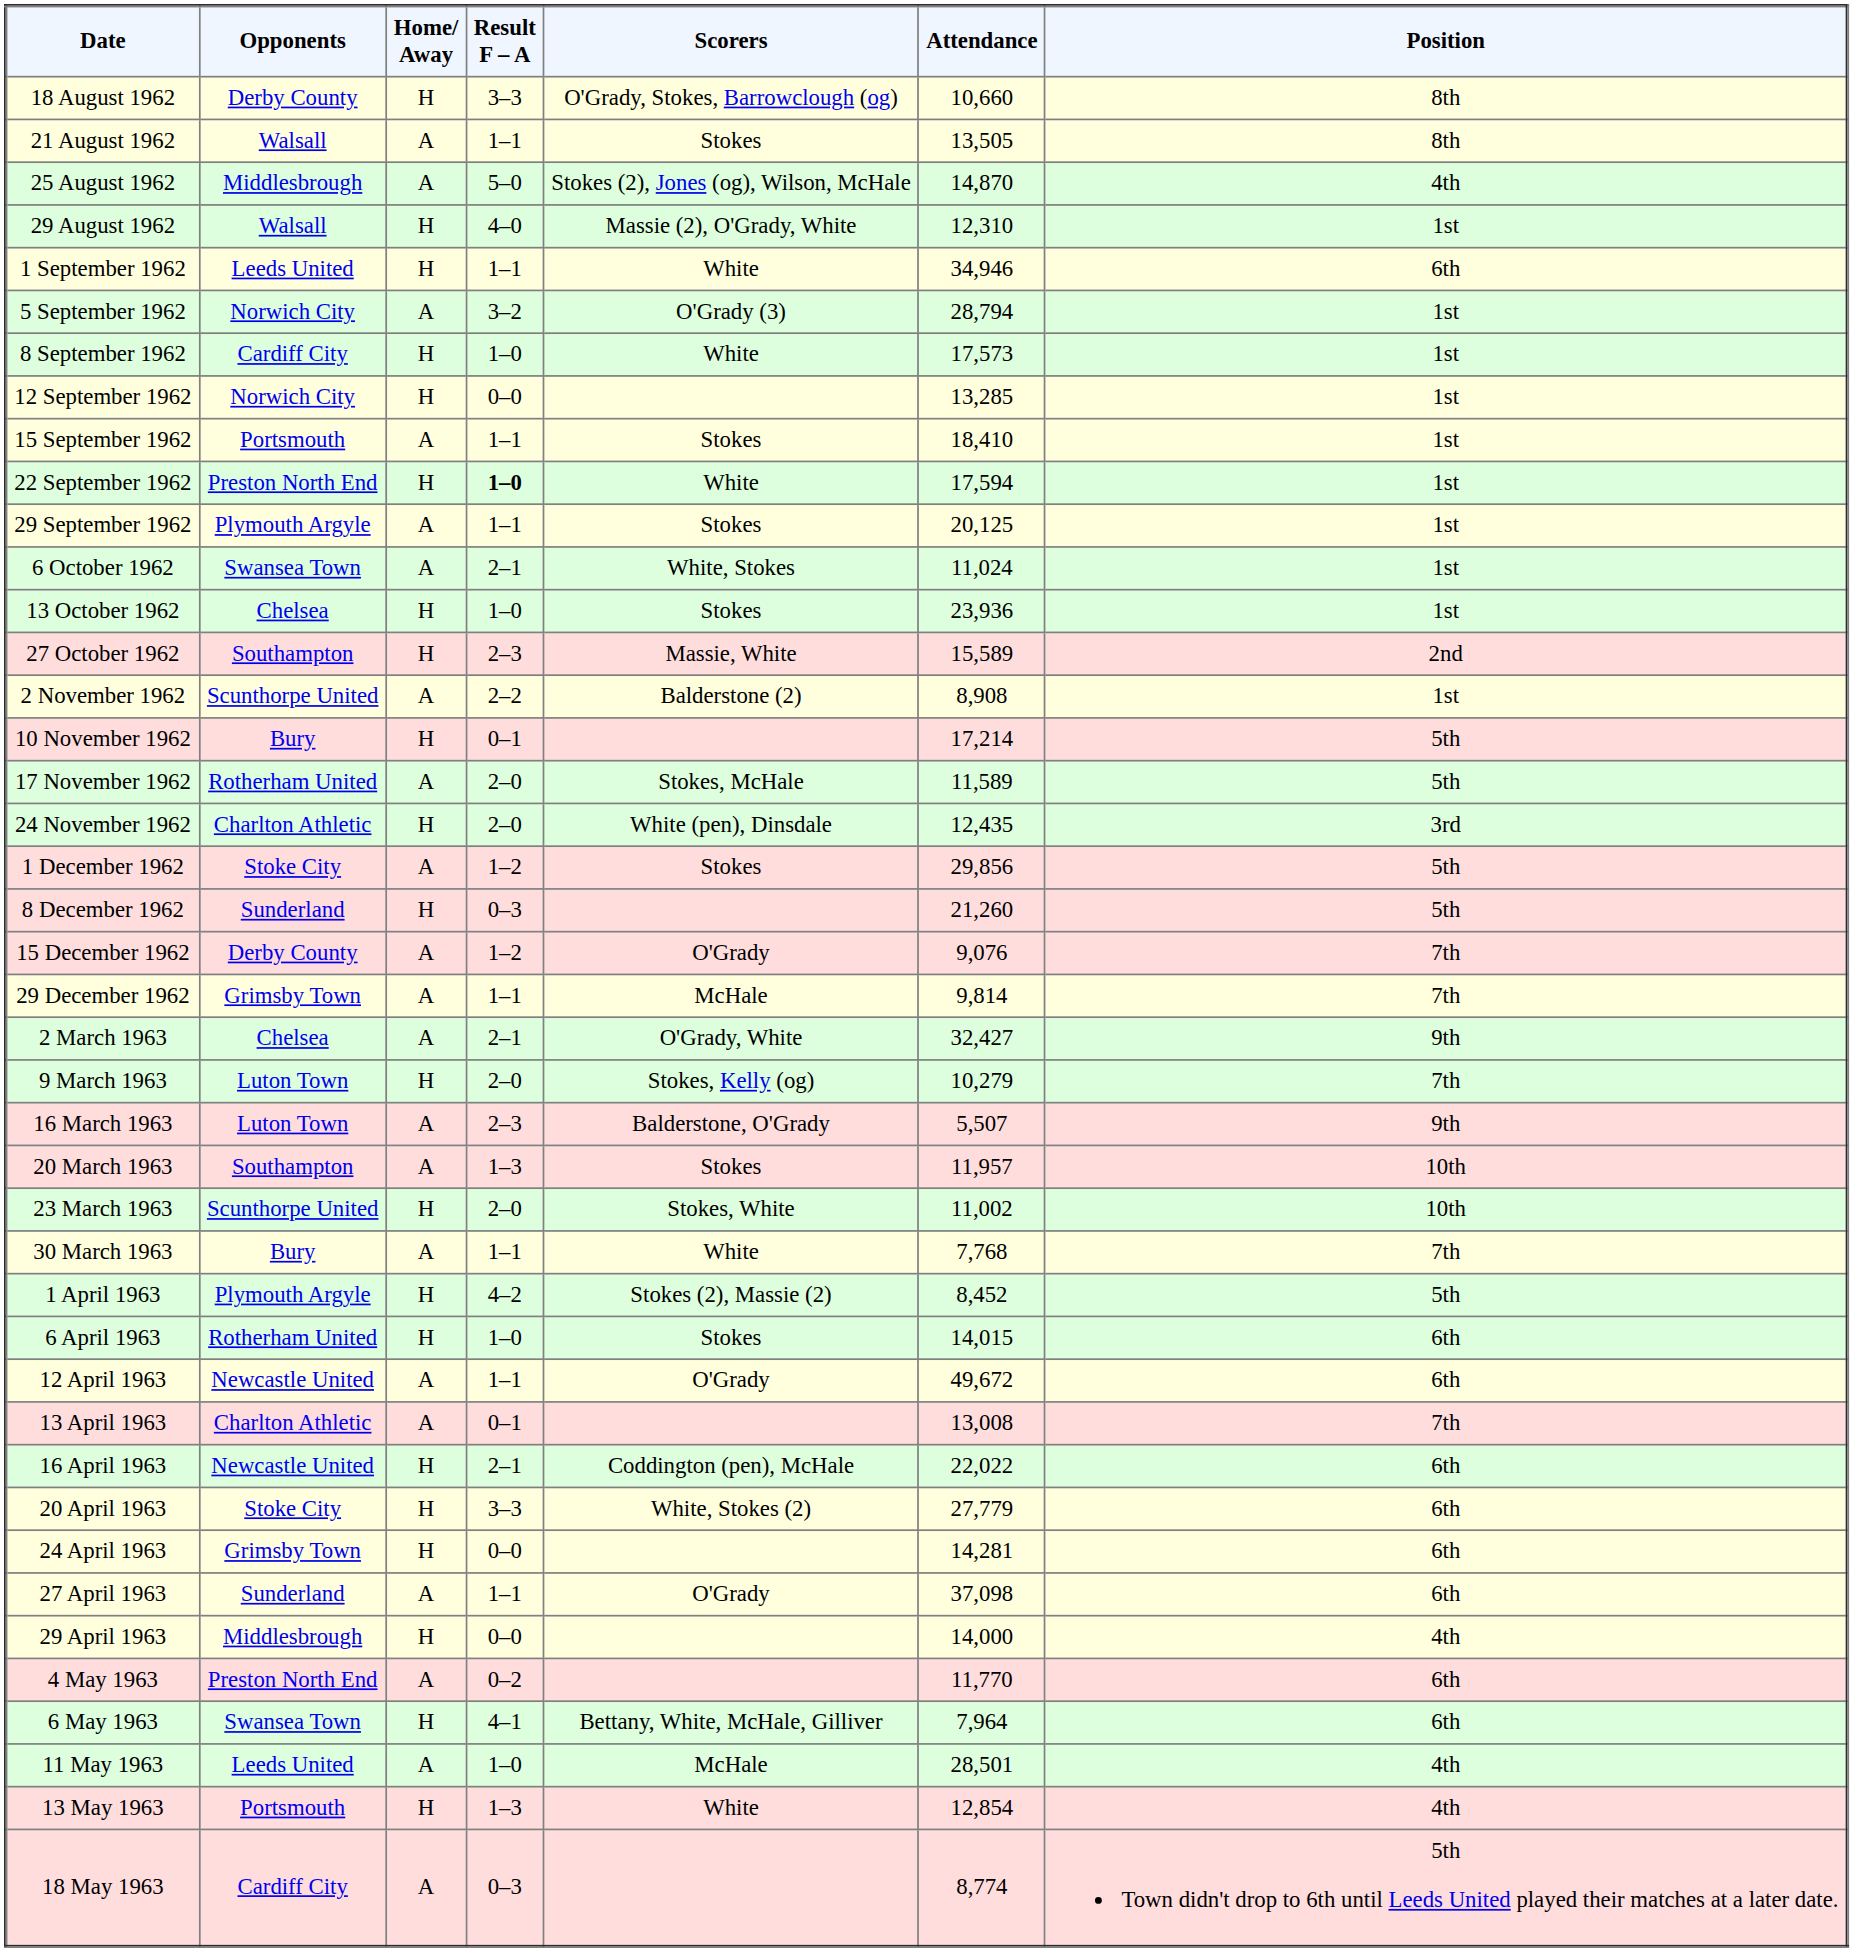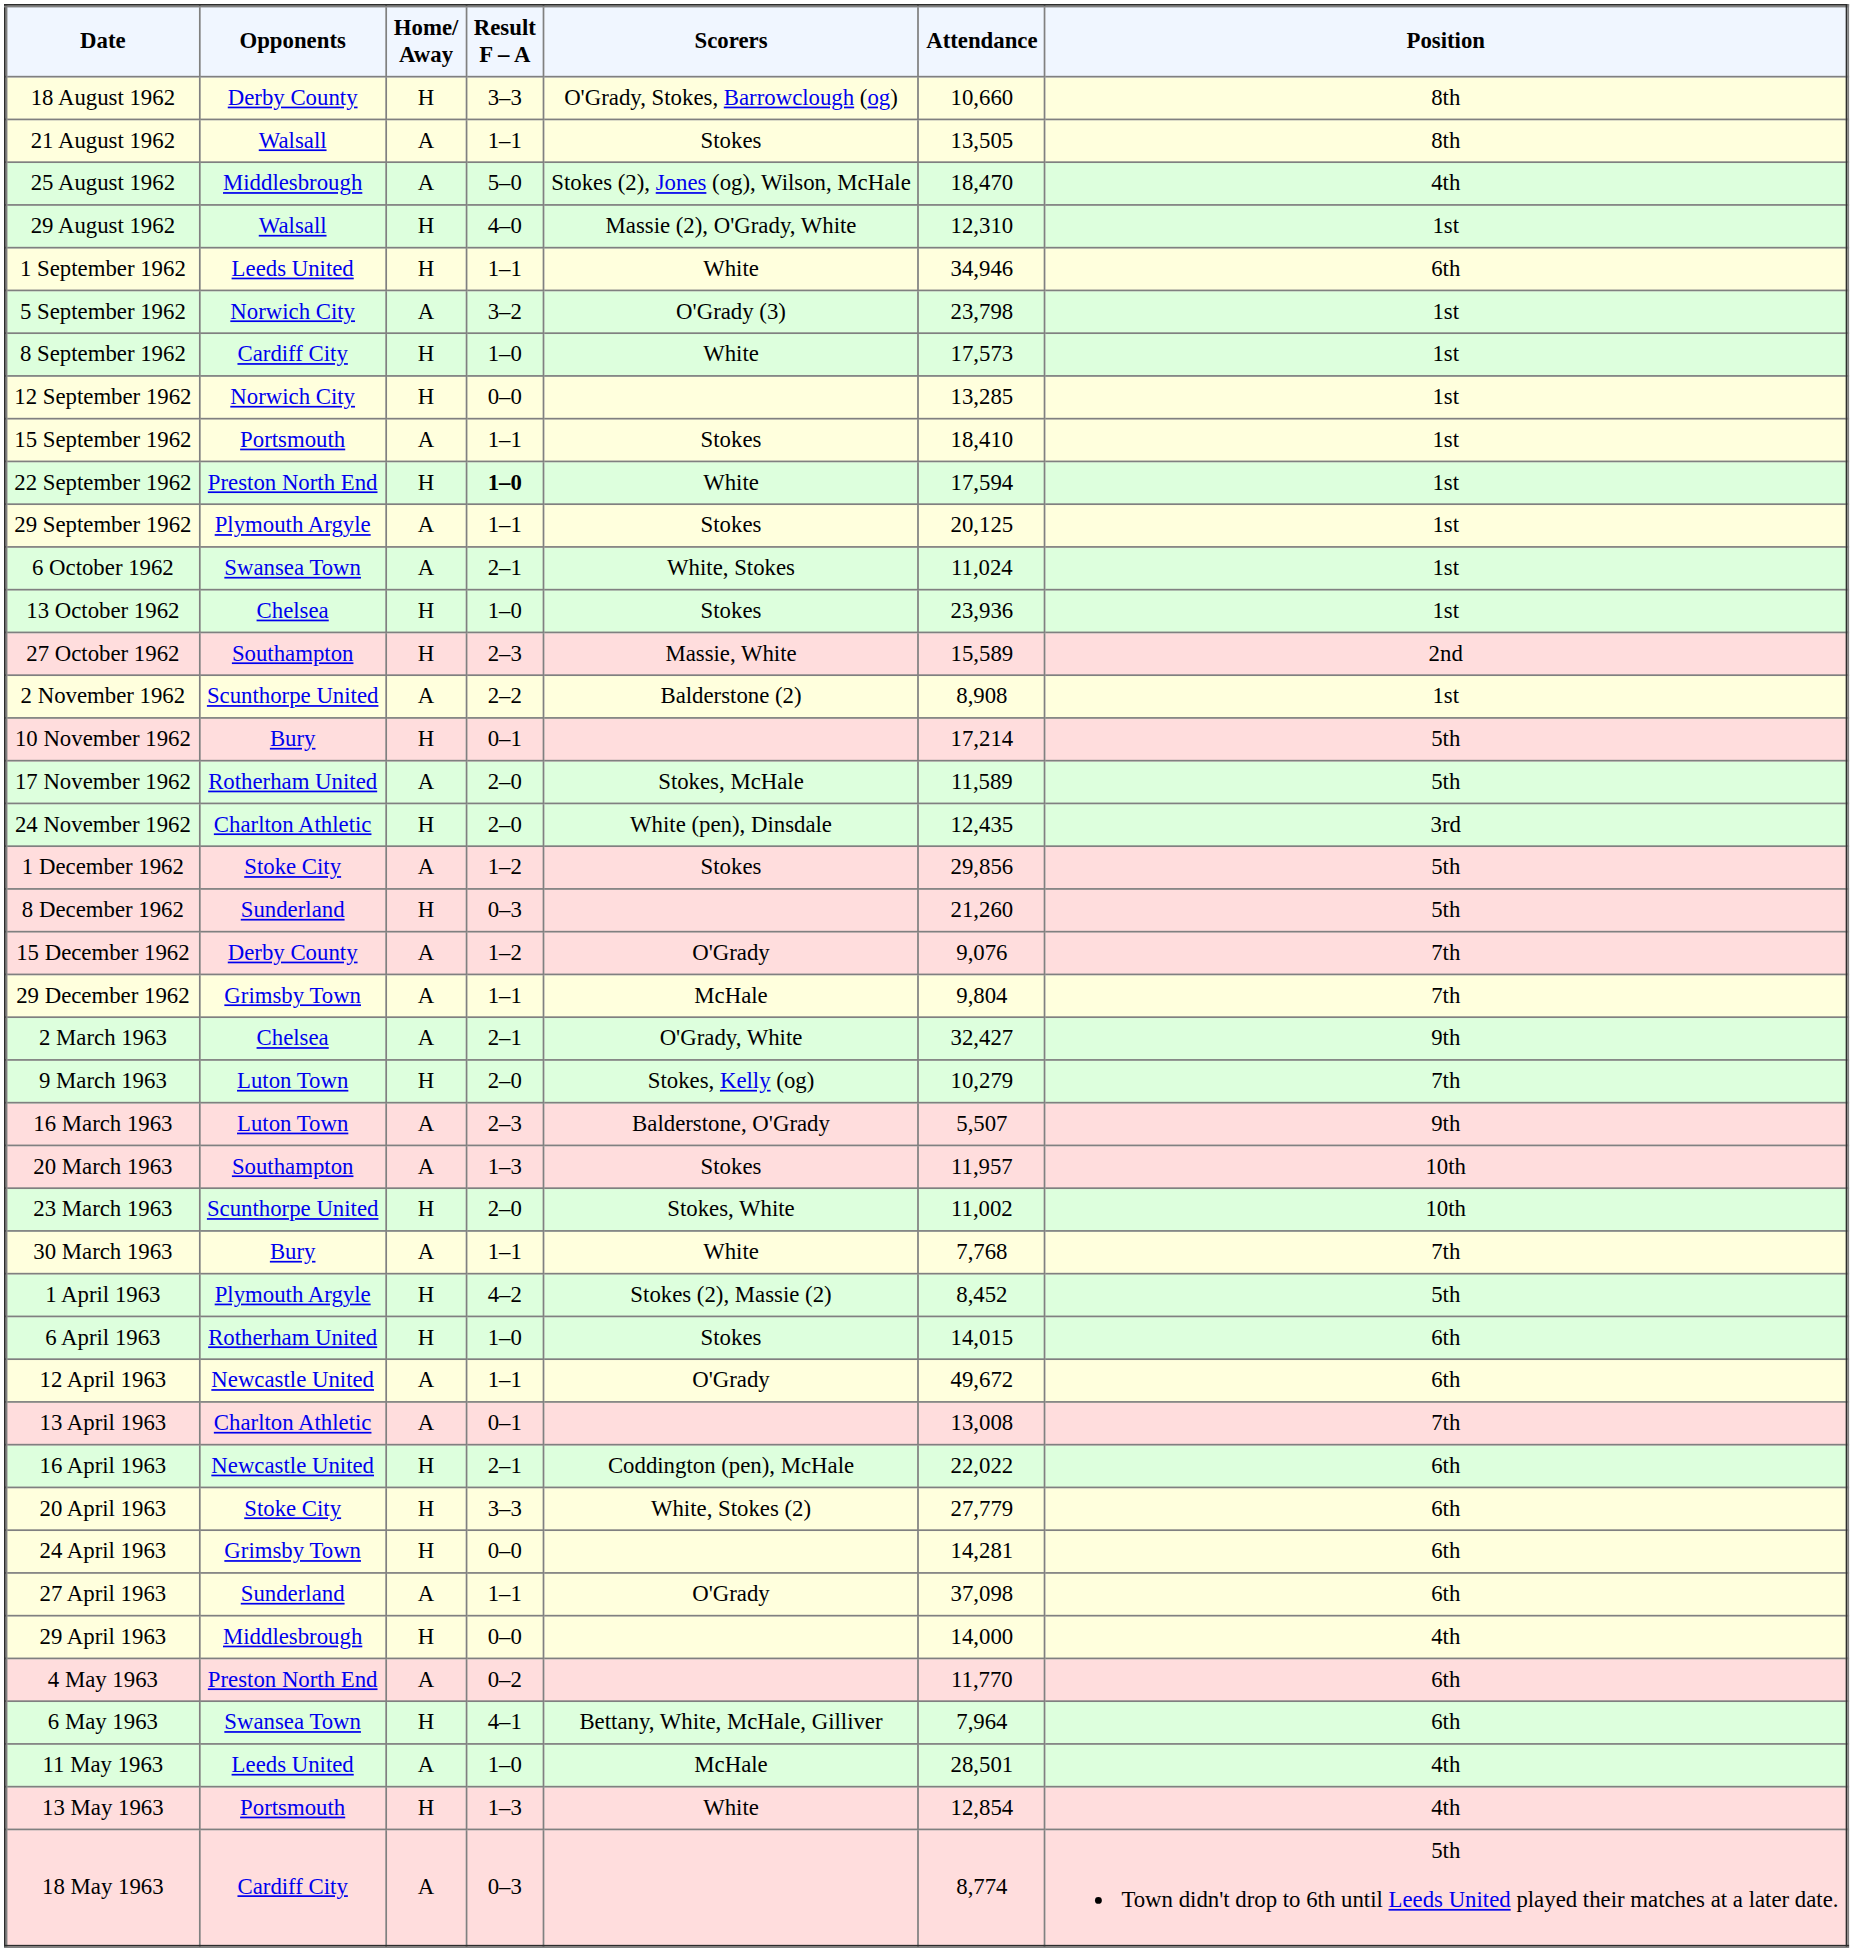 <table border="2" cellpadding="4" style="border-collapse:collapse; text-align:center; font-size:smaller;">
 <tr style="background:#f0f6ff;">
 <th><strong>Date</strong></th>
 <th><strong>Opponents</strong></th>
 <th><strong>Home/<br>Away</strong></th>
 <th><strong>Result<br>F – A</strong></th>
 <th><strong>Scorers</strong></th>
 <th><strong>Attendance</strong></th>
 <th><strong>Position</strong></th>
 </tr>
 <tr style="background:#ffd;">
 <td>18 August 1962</td>
 <td><a href='#'>Derby County</a></td>
 <td>H</td>
 <td>3–3</td>
 <td>O'Grady, Stokes, <a href='#'>Barrowclough</a> (<a href='#'>og</a>)</td>
 <td>10,660</td>
 <td>8th</td>
 </tr>
 <tr style="background:#ffd;">
 <td>21 August 1962</td>
 <td><a href='#'>Walsall</a></td>
 <td>A</td>
 <td>1–1</td>
 <td>Stokes</td>
 <td>13,505</td>
 <td>8th</td>
 </tr>
 <tr style="background:#dfd;">
 <td>25 August 1962</td>
 <td><a href='#'>Middlesbrough</a></td>
 <td>A</td>
 <td>5–0</td>
 <td>Stokes (2), <a href='#'>Jones</a> (og), Wilson, McHale</td>
-<td>14,870</td>
+<td>18,470</td>
 <td>4th</td>
 </tr>
 <tr style="background:#dfd;">
 <td>29 August 1962</td>
 <td><a href='#'>Walsall</a></td>
 <td>H</td>
 <td>4–0</td>
 <td>Massie (2), O'Grady, White</td>
 <td>12,310</td>
 <td>1st</td>
 </tr>
 <tr style="background:#ffd;">
 <td>1 September 1962</td>
 <td><a href='#'>Leeds United</a></td>
 <td>H</td>
 <td>1–1</td>
 <td>White</td>
 <td>34,946</td>
 <td>6th</td>
 </tr>
 <tr style="background:#dfd;">
 <td>5 September 1962</td>
 <td><a href='#'>Norwich City</a></td>
 <td>A</td>
 <td>3–2</td>
 <td>O'Grady (3)</td>
-<td>28,794</td>
+<td>23,798</td>
 <td>1st</td>
 </tr>
 <tr style="background:#dfd;">
 <td>8 September 1962</td>
 <td><a href='#'>Cardiff City</a></td>
 <td>H</td>
 <td>1–0</td>
 <td>White</td>
 <td>17,573</td>
 <td>1st</td>
 </tr>
 <tr style="background:#ffd;">
 <td>12 September 1962</td>
 <td><a href='#'>Norwich City</a></td>
 <td>H</td>
 <td>0–0</td>
 <td></td>
 <td>13,285</td>
 <td>1st</td>
 </tr>
 <tr style="background:#ffd;">
 <td>15 September 1962</td>
 <td><a href='#'>Portsmouth</a></td>
 <td>A</td>
 <td>1–1</td>
 <td>Stokes</td>
 <td>18,410</td>
 <td>1st</td>
 </tr>
 <tr style="background:#dfd;">
 <td>22 September 1962</td>
 <td><a href='#'>Preston North End</a></td>
 <td>H</td>
 <td><strong>1–0</strong></td>
 <td>White</td>
 <td>17,594</td>
 <td>1st</td>
 </tr>
 <tr style="background:#ffd;">
 <td>29 September 1962</td>
 <td><a href='#'>Plymouth Argyle</a></td>
 <td>A</td>
 <td>1–1</td>
 <td>Stokes</td>
 <td>20,125</td>
 <td>1st</td>
 </tr>
 <tr style="background:#dfd;">
 <td>6 October 1962</td>
 <td><a href='#'>Swansea Town</a></td>
 <td>A</td>
 <td>2–1</td>
 <td>White, Stokes</td>
 <td>11,024</td>
 <td>1st</td>
 </tr>
 <tr style="background:#dfd;">
 <td>13 October 1962</td>
 <td><a href='#'>Chelsea</a></td>
 <td>H</td>
 <td>1–0</td>
 <td>Stokes</td>
 <td>23,936</td>
 <td>1st</td>
 </tr>
 <tr style="background:#fdd;">
 <td>27 October 1962</td>
 <td><a href='#'>Southampton</a></td>
 <td>H</td>
 <td>2–3</td>
 <td>Massie, White</td>
 <td>15,589</td>
 <td>2nd</td>
 </tr>
 <tr style="background:#ffd;">
 <td>2 November 1962</td>
 <td><a href='#'>Scunthorpe United</a></td>
 <td>A</td>
 <td>2–2</td>
 <td>Balderstone (2)</td>
 <td>8,908</td>
 <td>1st</td>
 </tr>
 <tr style="background:#fdd;">
 <td>10 November 1962</td>
 <td><a href='#'>Bury</a></td>
 <td>H</td>
 <td>0–1</td>
 <td></td>
 <td>17,214</td>
 <td>5th</td>
 </tr>
 <tr style="background:#dfd;">
 <td>17 November 1962</td>
 <td><a href='#'>Rotherham United</a></td>
 <td>A</td>
 <td>2–0</td>
 <td>Stokes, McHale</td>
 <td>11,589</td>
 <td>5th</td>
 </tr>
 <tr style="background:#dfd;">
 <td>24 November 1962</td>
 <td><a href='#'>Charlton Athletic</a></td>
 <td>H</td>
 <td>2–0</td>
 <td>White (pen), Dinsdale</td>
 <td>12,435</td>
 <td>3rd</td>
 </tr>
 <tr style="background:#fdd;">
 <td>1 December 1962</td>
 <td><a href='#'>Stoke City</a></td>
 <td>A</td>
 <td>1–2</td>
 <td>Stokes</td>
 <td>29,856</td>
 <td>5th</td>
 </tr>
 <tr style="background:#fdd;">
 <td>8 December 1962</td>
 <td><a href='#'>Sunderland</a></td>
 <td>H</td>
 <td>0–3</td>
 <td></td>
 <td>21,260</td>
 <td>5th</td>
 </tr>
 <tr style="background:#fdd;">
 <td>15 December 1962</td>
 <td><a href='#'>Derby County</a></td>
 <td>A</td>
 <td>1–2</td>
 <td>O'Grady</td>
 <td>9,076</td>
 <td>7th</td>
 </tr>
 <tr style="background:#ffd;">
 <td>29 December 1962</td>
 <td><a href='#'>Grimsby Town</a></td>
 <td>A</td>
 <td>1–1</td>
 <td>McHale</td>
-<td>9,814</td>
+<td>9,804</td>
 <td>7th</td>
 </tr>
 <tr style="background:#dfd;">
 <td>2 March 1963</td>
 <td><a href='#'>Chelsea</a></td>
 <td>A</td>
 <td>2–1</td>
 <td>O'Grady, White</td>
 <td>32,427</td>
 <td>9th</td>
 </tr>
 <tr style="background:#dfd;">
 <td>9 March 1963</td>
 <td><a href='#'>Luton Town</a></td>
 <td>H</td>
 <td>2–0</td>
 <td>Stokes, <a href='#'>Kelly</a> (og)</td>
 <td>10,279</td>
 <td>7th</td>
 </tr>
 <tr style="background:#fdd;">
 <td>16 March 1963</td>
 <td><a href='#'>Luton Town</a></td>
 <td>A</td>
 <td>2–3</td>
 <td>Balderstone, O'Grady</td>
 <td>5,507</td>
 <td>9th</td>
 </tr>
 <tr style="background:#fdd;">
 <td>20 March 1963</td>
 <td><a href='#'>Southampton</a></td>
 <td>A</td>
 <td>1–3</td>
 <td>Stokes</td>
 <td>11,957</td>
 <td>10th</td>
 </tr>
 <tr style="background:#dfd;">
 <td>23 March 1963</td>
 <td><a href='#'>Scunthorpe United</a></td>
 <td>H</td>
 <td>2–0</td>
 <td>Stokes, White</td>
 <td>11,002</td>
 <td>10th</td>
 </tr>
 <tr style="background:#ffd;">
 <td>30 March 1963</td>
 <td><a href='#'>Bury</a></td>
 <td>A</td>
 <td>1–1</td>
 <td>White</td>
 <td>7,768</td>
 <td>7th</td>
 </tr>
 <tr style="background:#dfd;">
 <td>1 April 1963</td>
 <td><a href='#'>Plymouth Argyle</a></td>
 <td>H</td>
 <td>4–2</td>
 <td>Stokes (2), Massie (2)</td>
 <td>8,452</td>
 <td>5th</td>
 </tr>
 <tr style="background:#dfd;">
 <td>6 April 1963</td>
 <td><a href='#'>Rotherham United</a></td>
 <td>H</td>
 <td>1–0</td>
 <td>Stokes</td>
 <td>14,015</td>
 <td>6th</td>
 </tr>
 <tr style="background:#ffd;">
 <td>12 April 1963</td>
 <td><a href='#'>Newcastle United</a></td>
 <td>A</td>
 <td>1–1</td>
 <td>O'Grady</td>
 <td>49,672</td>
 <td>6th</td>
 </tr>
 <tr style="background:#fdd;">
 <td>13 April 1963</td>
 <td><a href='#'>Charlton Athletic</a></td>
 <td>A</td>
 <td>0–1</td>
 <td></td>
 <td>13,008</td>
 <td>7th</td>
 </tr>
 <tr style="background:#dfd;">
 <td>16 April 1963</td>
 <td><a href='#'>Newcastle United</a></td>
 <td>H</td>
 <td>2–1</td>
 <td>Coddington (pen), McHale</td>
 <td>22,022</td>
 <td>6th</td>
 </tr>
 <tr style="background:#ffd;">
 <td>20 April 1963</td>
 <td><a href='#'>Stoke City</a></td>
 <td>H</td>
 <td>3–3</td>
 <td>White, Stokes (2)</td>
 <td>27,779</td>
 <td>6th</td>
 </tr>
 <tr style="background:#ffd;">
 <td>24 April 1963</td>
 <td><a href='#'>Grimsby Town</a></td>
 <td>H</td>
 <td>0–0</td>
 <td></td>
 <td>14,281</td>
 <td>6th</td>
 </tr>
 <tr style="background:#ffd;">
 <td>27 April 1963</td>
 <td><a href='#'>Sunderland</a></td>
 <td>A</td>
 <td>1–1</td>
 <td>O'Grady</td>
 <td>37,098</td>
 <td>6th</td>
 </tr>
 <tr style="background:#ffd;">
 <td>29 April 1963</td>
 <td><a href='#'>Middlesbrough</a></td>
 <td>H</td>
 <td>0–0</td>
 <td></td>
 <td>14,000</td>
 <td>4th</td>
 </tr>
 <tr style="background:#fdd;">
 <td>4 May 1963</td>
 <td><a href='#'>Preston North End</a></td>
 <td>A</td>
 <td>0–2</td>
 <td></td>
 <td>11,770</td>
 <td>6th</td>
 </tr>
 <tr style="background:#dfd;">
 <td>6 May 1963</td>
 <td><a href='#'>Swansea Town</a></td>
 <td>H</td>
 <td>4–1</td>
 <td>Bettany, White, McHale, Gilliver</td>
 <td>7,964</td>
 <td>6th</td>
 </tr>
 <tr style="background:#dfd;">
 <td>11 May 1963</td>
 <td><a href='#'>Leeds United</a></td>
 <td>A</td>
 <td>1–0</td>
 <td>McHale</td>
 <td>28,501</td>
 <td>4th</td>
 </tr>
 <tr style="background:#fdd;">
 <td>13 May 1963</td>
 <td><a href='#'>Portsmouth</a></td>
 <td>H</td>
 <td>1–3</td>
 <td>White</td>
 <td>12,854</td>
 <td>4th</td>
 </tr>
 <tr style="background:#fdd;">
 <td>18 May 1963</td>
 <td><a href='#'>Cardiff City</a></td>
 <td>A</td>
 <td>0–3</td>
 <td></td>
 <td>8,774</td>
 <td>5th<br><ul><li>Town didn't drop to 6th until <a href='#'>Leeds United</a> played their matches at a later date.</li></ul></td>
 </tr>
 </table>
